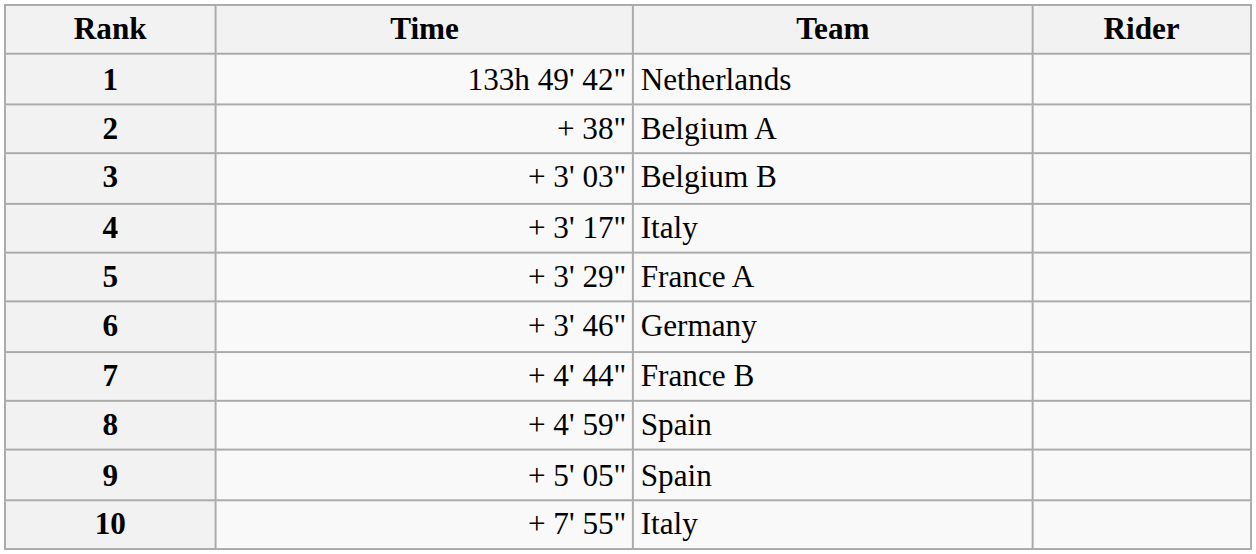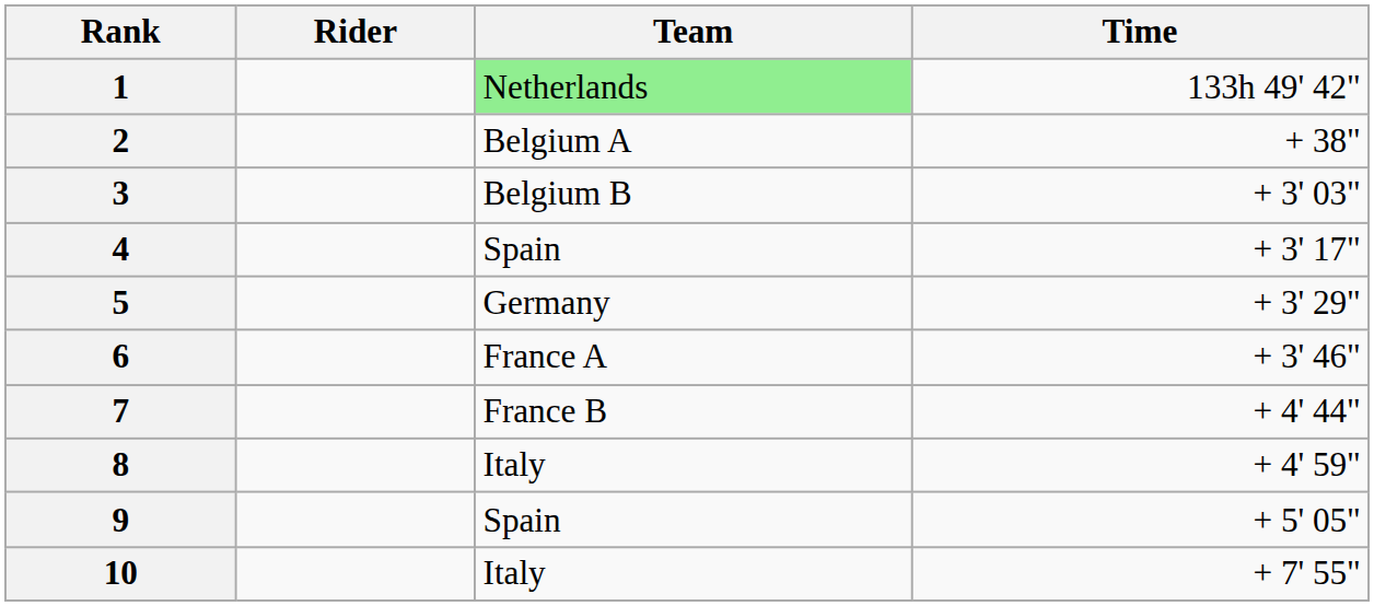 <table class="wikitable" style="width:40em;margin-bottom:0;">
 <tr>
 <th scope="col">Rank</th>
+<th scope="col">Rider</th>
+<th scope="col">Team</th>
 <th scope="col">Time</th>
-<th scope="col">Team</th>
-<th scope="col">Rider</th>
 </tr>
 <tr>
 <th scope="row">1</th>
+<td></td>
+<td style="background: lightgreen;">Netherlands</td>
 <td style="text-align:right;">133h 49' 42"</td>
-<td>Netherlands</td>
-<td></td>
 </tr>
 <tr>
 <th scope="row">2</th>
+<td></td>
+<td>Belgium A</td>
 <td style="text-align:right;">+ 38"</td>
-<td>Belgium A</td>
-<td></td>
 </tr>
 <tr>
 <th scope="row">3</th>
+<td></td>
+<td>Belgium B</td>
 <td style="text-align:right;">+ 3' 03"</td>
-<td>Belgium B</td>
-<td></td>
 </tr>
 <tr>
 <th scope="row">4</th>
+<td></td>
+<td>Spain</td>
 <td style="text-align:right;">+ 3' 17"</td>
-<td>Italy</td>
-<td></td>
 </tr>
 <tr>
 <th scope="row">5</th>
+<td></td>
+<td>Germany</td>
 <td style="text-align:right;">+ 3' 29"</td>
-<td>France A</td>
-<td></td>
 </tr>
 <tr>
 <th scope="row">6</th>
+<td></td>
+<td>France A</td>
 <td style="text-align:right;">+ 3' 46"</td>
-<td>Germany</td>
-<td></td>
 </tr>
 <tr>
 <th scope="row">7</th>
+<td></td>
+<td>France B</td>
 <td style="text-align:right;">+ 4' 44"</td>
-<td>France B</td>
-<td></td>
 </tr>
 <tr>
 <th scope="row">8</th>
+<td></td>
+<td>Italy</td>
 <td style="text-align:right;">+ 4' 59"</td>
-<td>Spain</td>
-<td></td>
 </tr>
 <tr>
 <th scope="row">9</th>
+<td></td>
+<td>Spain</td>
 <td style="text-align:right;">+ 5' 05"</td>
-<td>Spain</td>
-<td></td>
 </tr>
 <tr>
 <th scope="row">10</th>
+<td></td>
+<td>Italy</td>
 <td style="text-align:right;">+ 7' 55"</td>
-<td>Italy</td>
-<td></td>
 </tr>
 </table>
